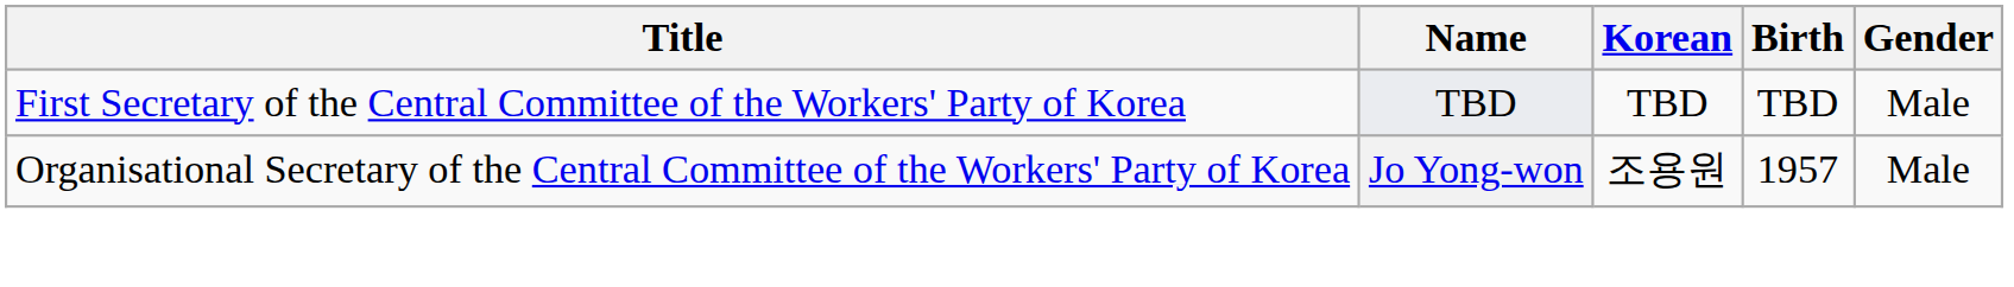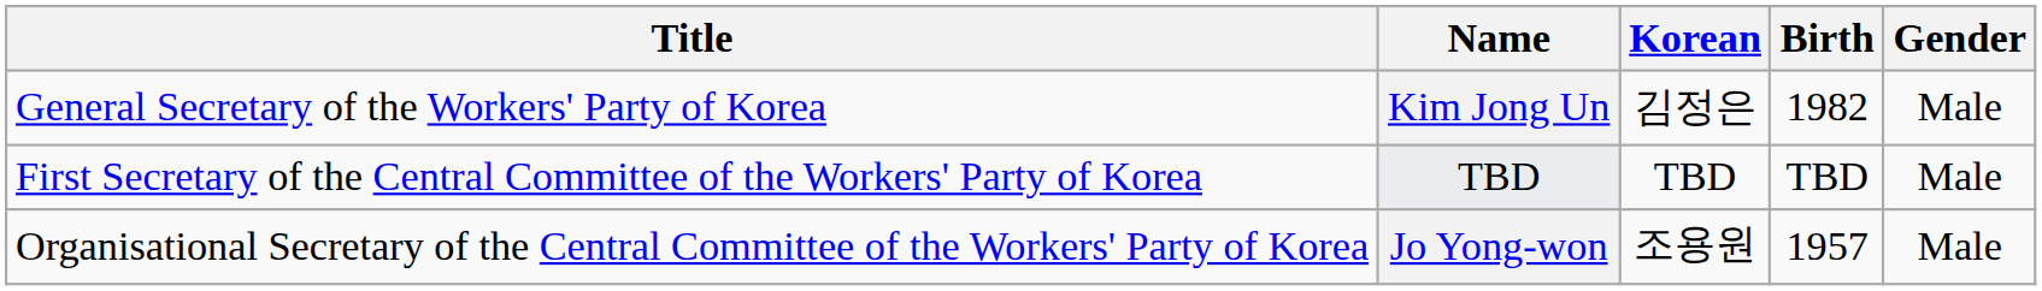 <table class="wikitable sortable" style=text-align:center>
 <tr>
 <th>Title</th>
 <th>Name</th>
 <th scope="col" class="unsortable"><a href='#'>Korean</a></th>
 <th>Birth</th>
 <th>Gender</th>
+</tr>
+<tr>
+<td align="left"><a href='#'>General Secretary</a> of the <a href='#'>Workers' Party of Korea</a></td>
+<th scope="row" style="font-weight:normal;"><a href='#'>Kim Jong Un</a></th>
+<td>김정은</td>
+<td>1982</td>
+<td>Male</td>
 </tr>
 <tr>
 <td align="left"><a href='#'>First Secretary</a> of the <a href='#'>Central Committee of the Workers' Party of Korea</a></td>
 <td bgcolor = #EAECF0>TBD</td>
 <td>TBD</td>
 <td>TBD</td>
 <td>Male</td>
 </tr>
 <tr>
 <td align="left">Organisational Secretary of the <a href='#'>Central Committee of the Workers' Party of Korea</a></td>
 <th scope="row" style="font-weight:normal;"><a href='#'>Jo Yong-won</a></th>
 <td>조용원</td>
 <td>1957</td>
 <td>Male</td>
 </tr>
 </table>
